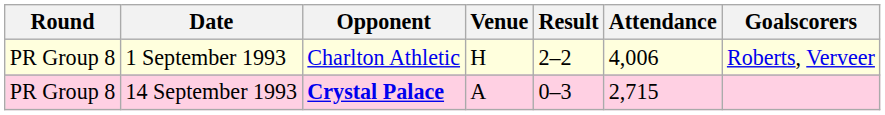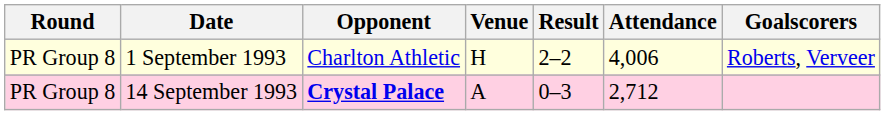 <table class="wikitable">
 <tr>
 <th>Round</th>
 <th>Date</th>
 <th>Opponent</th>
 <th>Venue</th>
 <th>Result</th>
 <th>Attendance</th>
 <th>Goalscorers</th>
 </tr>
 <tr style="background-color: #ffffdd;">
 <td>PR Group 8</td>
 <td>1 September 1993</td>
 <td><a href='#'>Charlton Athletic</a></td>
 <td>H</td>
 <td>2–2</td>
 <td>4,006</td>
 <td><a href='#'>Roberts</a>, <a href='#'>Verveer</a></td>
 </tr>
 <tr style="background-color: #ffd0e3;">
 <td>PR Group 8</td>
 <td>14 September 1993</td>
 <td><strong><a href='#'>Crystal Palace</a></strong></td>
 <td>A</td>
 <td>0–3</td>
-<td>2,715</td>
+<td>2,712</td>
 <td></td>
 </tr>
 </table>
